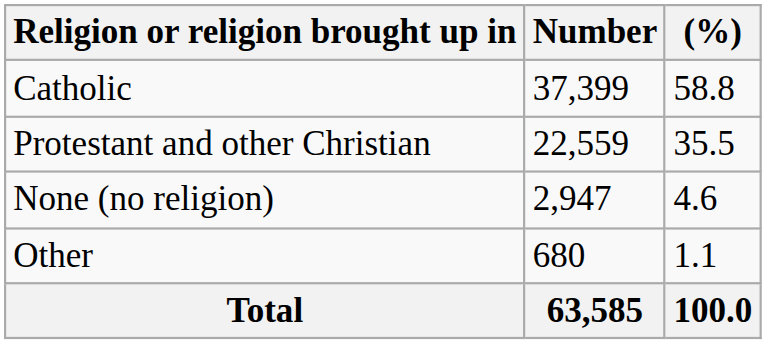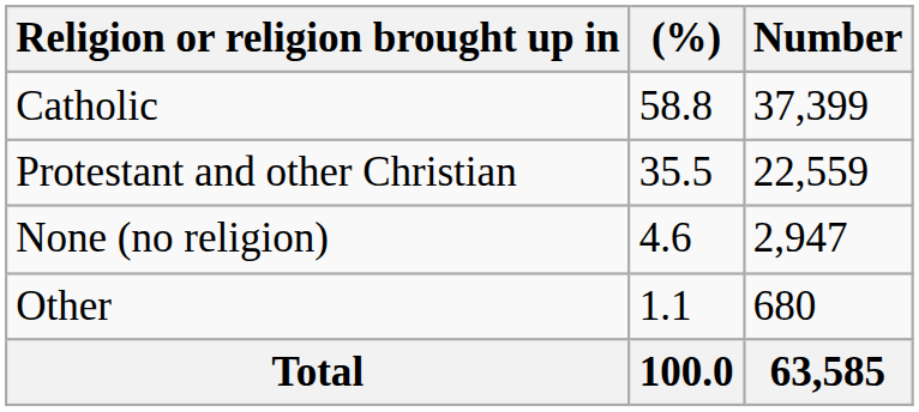 <table class="wikitable">
 <tr>
 <th>Religion or religion brought up in</th>
+<th>(%)</th>
 <th>Number</th>
-<th>(%)</th>
 </tr>
 <tr>
 <td>Catholic</td>
+<td>58.8</td>
 <td>37,399</td>
-<td>58.8</td>
 </tr>
 <tr>
 <td>Protestant and other Christian</td>
+<td>35.5</td>
 <td>22,559</td>
-<td>35.5</td>
 </tr>
 <tr>
 <td>None (no religion)</td>
+<td>4.6</td>
 <td>2,947</td>
-<td>4.6</td>
 </tr>
 <tr>
 <td>Other</td>
+<td>1.1</td>
 <td>680</td>
-<td>1.1</td>
 </tr>
 <tr>
 <th>Total</th>
+<th>100.0</th>
 <th>63,585</th>
-<th>100.0</th>
 </tr>
 </table>
